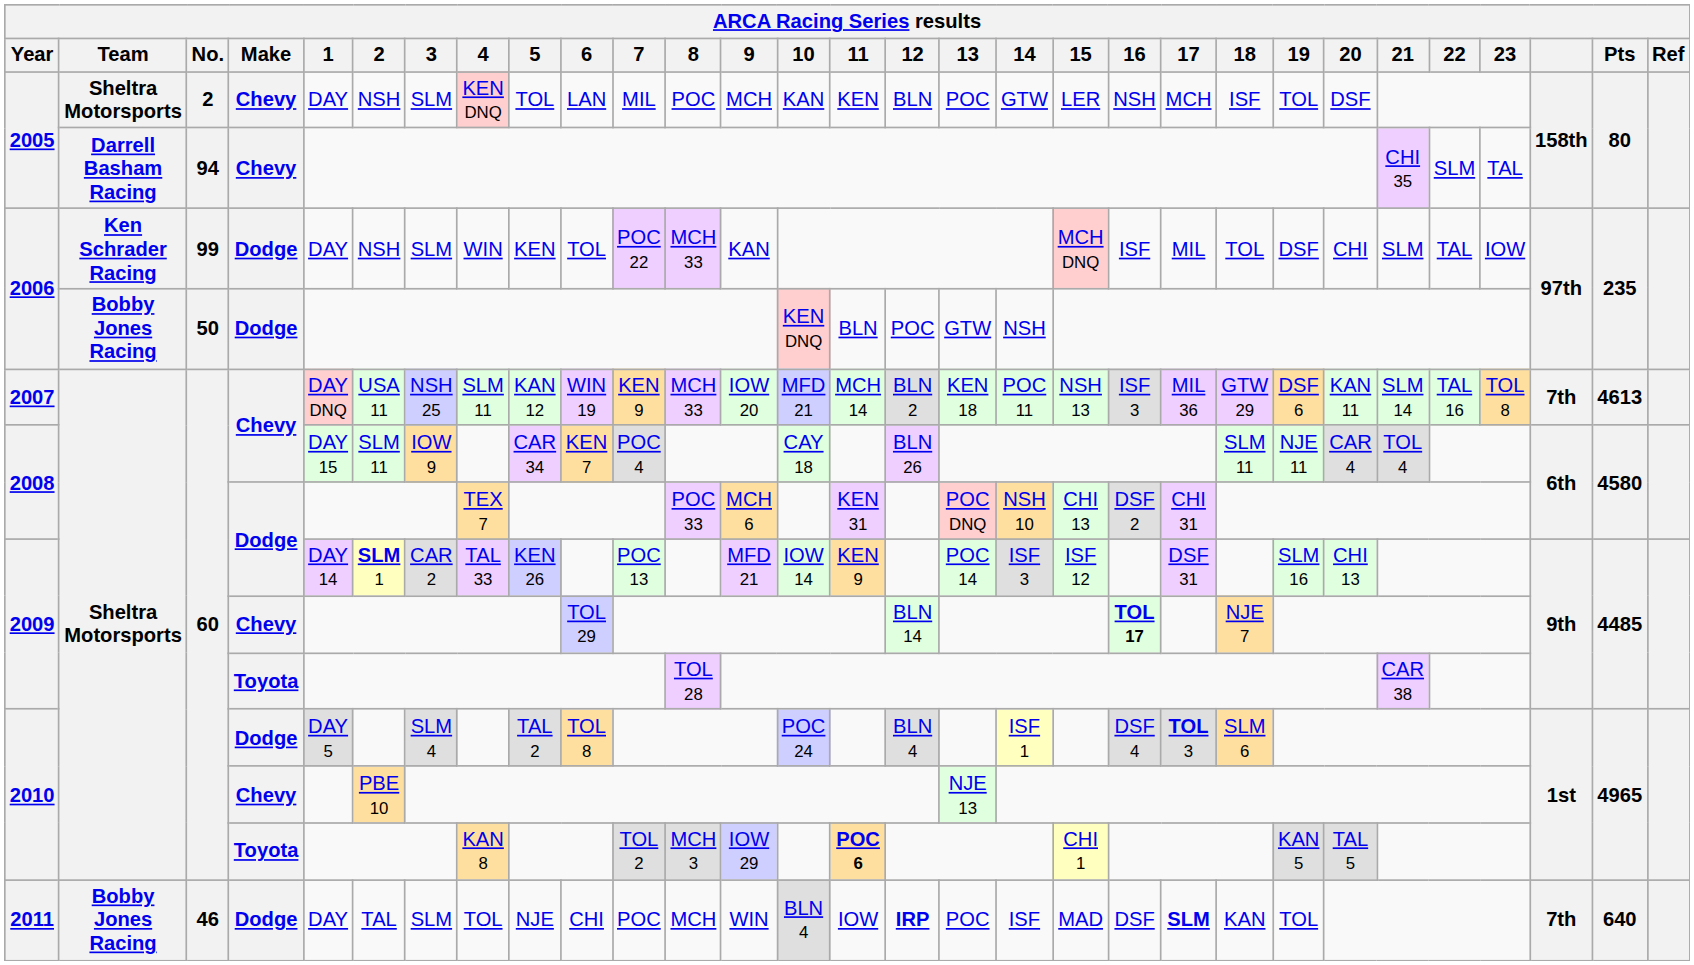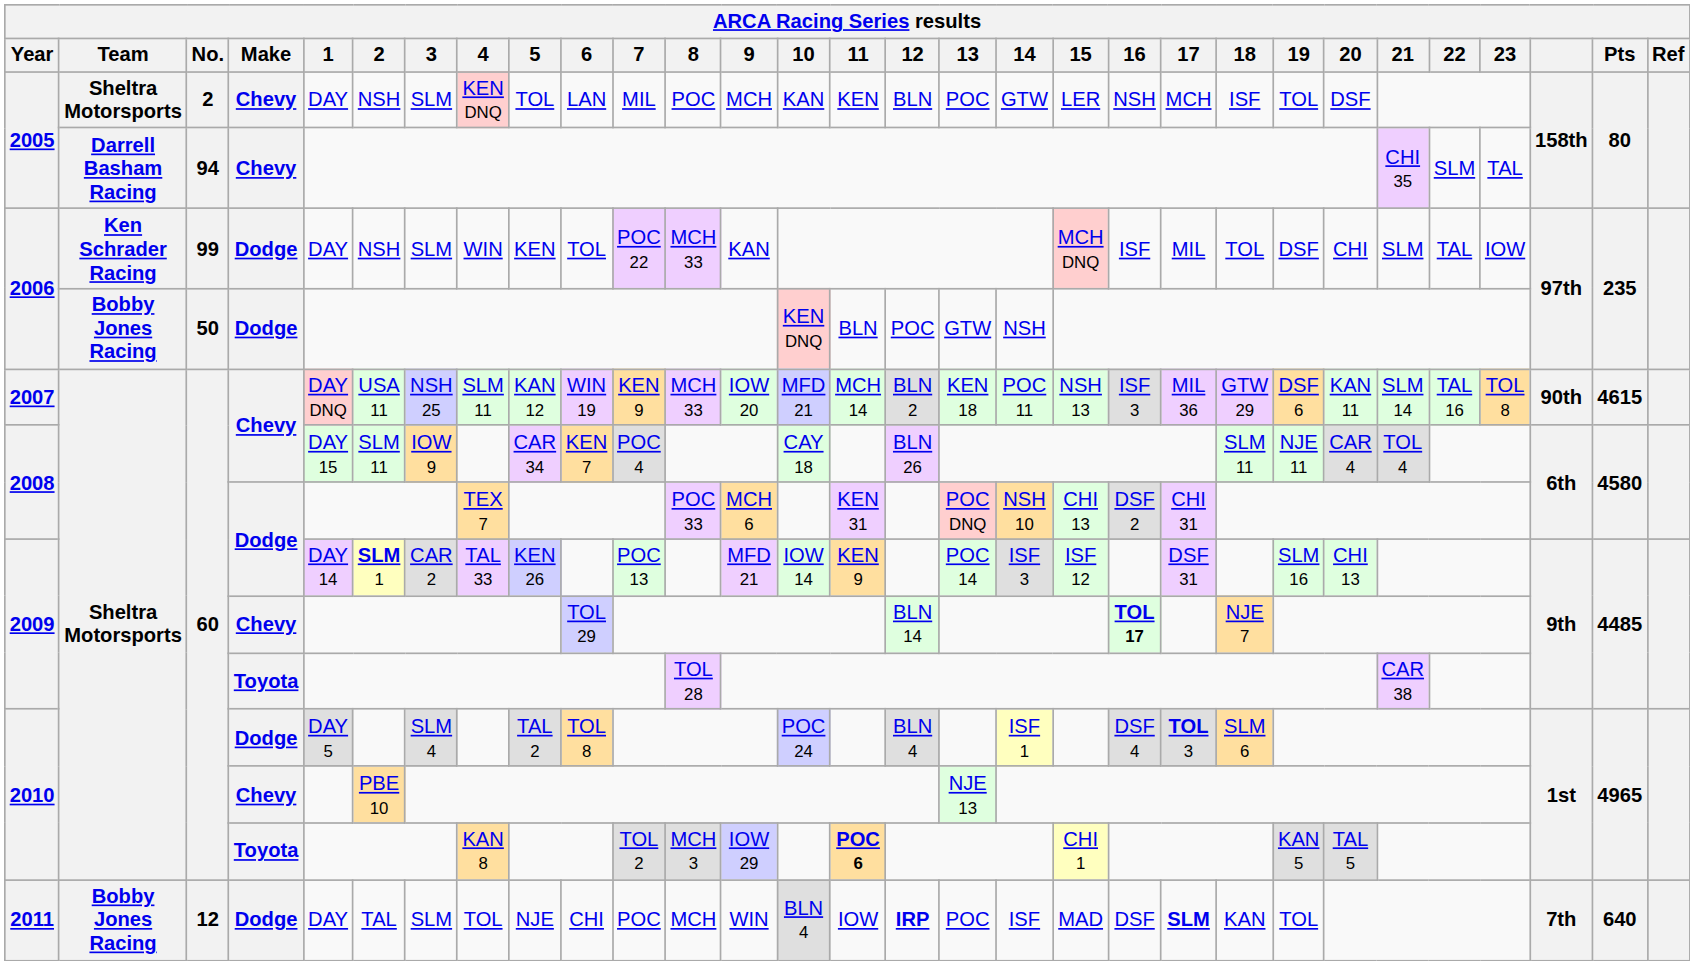 <table class="wikitable" style="text-align:center; font-size:75%">
 <tr>
 <th colspan=30><a href='#'>ARCA Racing Series</a> results</th>
 </tr>
 <tr>
 <th>Year</th>
 <th>Team</th>
 <th>No.</th>
 <th>Make</th>
 <th>1</th>
 <th>2</th>
 <th>3</th>
 <th>4</th>
 <th>5</th>
 <th>6</th>
 <th>7</th>
 <th>8</th>
 <th>9</th>
 <th>10</th>
 <th>11</th>
 <th>12</th>
 <th>13</th>
 <th>14</th>
 <th>15</th>
 <th>16</th>
 <th>17</th>
 <th>18</th>
 <th>19</th>
 <th>20</th>
 <th>21</th>
 <th>22</th>
 <th>23</th>
 <th></th>
 <th>Pts</th>
 <th>Ref</th>
 </tr>
 <tr>
 <th rowspan=2><a href='#'>2005</a></th>
 <th>Sheltra Motorsports</th>
 <th>2</th>
 <th><a href='#'>Chevy</a></th>
 <td><a href='#'>DAY</a></td>
 <td><a href='#'>NSH</a></td>
 <td><a href='#'>SLM</a></td>
 <td style="background:#FFCFCF;"><a href='#'>KEN</a><br><small>DNQ</small></td>
 <td><a href='#'>TOL</a></td>
 <td><a href='#'>LAN</a></td>
 <td><a href='#'>MIL</a></td>
 <td><a href='#'>POC</a></td>
 <td><a href='#'>MCH</a></td>
 <td><a href='#'>KAN</a></td>
 <td><a href='#'>KEN</a></td>
 <td><a href='#'>BLN</a></td>
 <td><a href='#'>POC</a></td>
 <td><a href='#'>GTW</a></td>
 <td><a href='#'>LER</a></td>
 <td><a href='#'>NSH</a></td>
 <td><a href='#'>MCH</a></td>
 <td><a href='#'>ISF</a></td>
 <td><a href='#'>TOL</a></td>
 <td><a href='#'>DSF</a></td>
 <td colspan=3></td>
 <th rowspan=2>158th</th>
 <th rowspan=2>80</th>
 <th rowspan=2></th>
 </tr>
 <tr>
 <th><a href='#'>Darrell Basham Racing</a></th>
 <th>94</th>
 <th><a href='#'>Chevy</a></th>
 <td colspan=20></td>
 <td style="background:#EFCFFF;"><a href='#'>CHI</a><br><small>35</small></td>
 <td><a href='#'>SLM</a></td>
 <td><a href='#'>TAL</a></td>
 </tr>
 <tr>
 <th rowspan=2><a href='#'>2006</a></th>
 <th><a href='#'>Ken Schrader Racing</a></th>
 <th>99</th>
 <th><a href='#'>Dodge</a></th>
 <td><a href='#'>DAY</a></td>
 <td><a href='#'>NSH</a></td>
 <td><a href='#'>SLM</a></td>
 <td><a href='#'>WIN</a></td>
 <td><a href='#'>KEN</a></td>
 <td><a href='#'>TOL</a></td>
 <td style="background:#EFCFFF;"><a href='#'>POC</a><br><small>22</small></td>
 <td style="background:#EFCFFF;"><a href='#'>MCH</a><br><small>33</small></td>
 <td><a href='#'>KAN</a></td>
 <td colspan=5></td>
 <td style="background:#FFCFCF;"><a href='#'>MCH</a><br><small>DNQ</small></td>
 <td><a href='#'>ISF</a></td>
 <td><a href='#'>MIL</a></td>
 <td><a href='#'>TOL</a></td>
 <td><a href='#'>DSF</a></td>
 <td><a href='#'>CHI</a></td>
 <td><a href='#'>SLM</a></td>
 <td><a href='#'>TAL</a></td>
 <td><a href='#'>IOW</a></td>
 <th rowspan=2>97th</th>
 <th rowspan=2>235</th>
 <th rowspan=2></th>
 </tr>
 <tr>
 <th><a href='#'>Bobby Jones Racing</a></th>
 <th>50</th>
 <th><a href='#'>Dodge</a></th>
 <td colspan=9></td>
 <td style="background:#FFCFCF;"><a href='#'>KEN</a><br><small>DNQ</small></td>
 <td><a href='#'>BLN</a></td>
 <td><a href='#'>POC</a></td>
 <td><a href='#'>GTW</a></td>
 <td><a href='#'>NSH</a></td>
 <td colspan=9></td>
 </tr>
 <tr>
 <th><a href='#'>2007</a></th>
 <th rowspan=9>Sheltra Motorsports</th>
 <th rowspan=9>60</th>
 <th rowspan=2><a href='#'>Chevy</a></th>
 <td style="background:#FFCFCF;"><a href='#'>DAY</a><br><small>DNQ</small></td>
 <td style="background:#DFFFDF;"><a href='#'>USA</a><br><small>11</small></td>
 <td style="background:#CFCFFF;"><a href='#'>NSH</a><br><small>25</small></td>
 <td style="background:#DFFFDF;"><a href='#'>SLM</a><br><small>11</small></td>
 <td style="background:#DFFFDF;"><a href='#'>KAN</a><br><small>12</small></td>
 <td style="background:#EFCFFF;"><a href='#'>WIN</a><br><small>19</small></td>
 <td style="background:#FFDF9F;"><a href='#'>KEN</a><br><small>9</small></td>
 <td style="background:#EFCFFF;"><a href='#'>MCH</a><br><small>33</small></td>
 <td style="background:#DFFFDF;"><a href='#'>IOW</a><br><small>20</small></td>
 <td style="background:#CFCFFF;"><a href='#'>MFD</a><br><small>21</small></td>
 <td style="background:#DFFFDF;"><a href='#'>MCH</a><br><small>14</small></td>
 <td style="background:#DFDFDF;"><a href='#'>BLN</a><br><small>2</small></td>
 <td style="background:#DFFFDF;"><a href='#'>KEN</a><br><small>18</small></td>
 <td style="background:#DFFFDF;"><a href='#'>POC</a><br><small>11</small></td>
 <td style="background:#DFFFDF;"><a href='#'>NSH</a><br><small>13</small></td>
 <td style="background:#DFDFDF;"><a href='#'>ISF</a><br><small>3</small></td>
 <td style="background:#EFCFFF;"><a href='#'>MIL</a><br><small>36</small></td>
 <td style="background:#EFCFFF;"><a href='#'>GTW</a><br><small>29</small></td>
 <td style="background:#FFDF9F;"><a href='#'>DSF</a><br><small>6</small></td>
 <td style="background:#DFFFDF;"><a href='#'>KAN</a><br><small>11</small></td>
 <td style="background:#DFFFDF;"><a href='#'>SLM</a><br><small>14</small></td>
 <td style="background:#DFFFDF;"><a href='#'>TAL</a><br><small>16</small></td>
 <td style="background:#FFDF9F;"><a href='#'>TOL</a><br><small>8</small></td>
-<th>7th</th>
-<th>4613</th>
+<th>90th</th>
+<th>4615</th>
 <th></th>
 </tr>
 <tr>
 <th rowspan=2><a href='#'>2008</a></th>
 <td style="background:#DFFFDF;"><a href='#'>DAY</a><br><small>15</small></td>
 <td style="background:#DFFFDF;"><a href='#'>SLM</a><br><small>11</small></td>
 <td style="background:#FFDF9F;"><a href='#'>IOW</a><br><small>9</small></td>
 <td></td>
 <td style="background:#EFCFFF;"><a href='#'>CAR</a><br><small>34</small></td>
 <td style="background:#FFDF9F;"><a href='#'>KEN</a><br><small>7</small></td>
 <td style="background:#DFDFDF;"><a href='#'>POC</a><br><small>4</small></td>
 <td colspan=2></td>
 <td style="background:#DFFFDF;"><a href='#'>CAY</a><br><small>18</small></td>
 <td></td>
 <td style="background:#EFCFFF;"><a href='#'>BLN</a><br><small>26</small></td>
 <td colspan=5></td>
 <td style="background:#DFFFDF;"><a href='#'>SLM</a><br><small>11</small></td>
 <td style="background:#DFFFDF;"><a href='#'>NJE</a><br><small>11</small></td>
 <td style="background:#DFDFDF;"><a href='#'>CAR</a><br><small>4</small></td>
 <td style="background:#DFDFDF;"><a href='#'>TOL</a><br><small>4</small></td>
 <td colspan=2></td>
 <th rowspan=2>6th</th>
 <th rowspan=2>4580</th>
 <th rowspan=2></th>
 </tr>
 <tr>
 <th rowspan=2><a href='#'>Dodge</a></th>
 <td colspan=3></td>
 <td style="background:#FFDF9F;"><a href='#'>TEX</a><br><small>7</small></td>
 <td colspan=3></td>
 <td style="background:#EFCFFF;"><a href='#'>POC</a><br><small>33</small></td>
 <td style="background:#FFDF9F;"><a href='#'>MCH</a><br><small>6</small></td>
 <td></td>
 <td style="background:#EFCFFF;"><a href='#'>KEN</a><br><small>31</small></td>
 <td></td>
 <td style="background:#FFCFCF;"><a href='#'>POC</a><br><small>DNQ</small></td>
 <td style="background:#FFDF9F;"><a href='#'>NSH</a><br><small>10</small></td>
 <td style="background:#DFFFDF;"><a href='#'>CHI</a><br><small>13</small></td>
 <td style="background:#DFDFDF;"><a href='#'>DSF</a><br><small>2</small></td>
 <td style="background:#EFCFFF;"><a href='#'>CHI</a><br><small>31</small></td>
 <td colspan=6></td>
 </tr>
 <tr>
 <th rowspan=3><a href='#'>2009</a></th>
 <td style="background:#EFCFFF;"><a href='#'>DAY</a><br><small>14</small></td>
 <td style="background:#FFFFBF;"><strong><a href='#'>SLM</a></strong><br><small>1</small></td>
 <td style="background:#DFDFDF;"><a href='#'>CAR</a><br><small>2</small></td>
 <td style="background:#EFCFFF;"><a href='#'>TAL</a><br><small>33</small></td>
 <td style="background:#CFCFFF;"><a href='#'>KEN</a><br><small>26</small></td>
 <td></td>
 <td style="background:#DFFFDF;"><a href='#'>POC</a><br><small>13</small></td>
 <td></td>
 <td style="background:#EFCFFF;"><a href='#'>MFD</a><br><small>21</small></td>
 <td style="background:#DFFFDF;"><a href='#'>IOW</a><br><small>14</small></td>
 <td style="background:#FFDF9F;"><a href='#'>KEN</a><br><small>9</small></td>
 <td></td>
 <td style="background:#DFFFDF;"><a href='#'>POC</a><br><small>14</small></td>
 <td style="background:#DFDFDF;"><a href='#'>ISF</a><br><small>3</small></td>
 <td style="background:#DFFFDF;"><a href='#'>ISF</a><br><small>12</small></td>
 <td></td>
 <td style="background:#EFCFFF;"><a href='#'>DSF</a><br><small>31</small></td>
 <td></td>
 <td style="background:#DFFFDF;"><a href='#'>SLM</a><br><small>16</small></td>
 <td style="background:#DFFFDF;"><a href='#'>CHI</a><br><small>13</small></td>
 <td colspan=3></td>
 <th rowspan=3>9th</th>
 <th rowspan=3>4485</th>
 <th rowspan=3></th>
 </tr>
 <tr>
 <th><a href='#'>Chevy</a></th>
 <td colspan=5></td>
 <td style="background:#CFCFFF;"><a href='#'>TOL</a><br><small>29</small></td>
 <td colspan=5></td>
 <td style="background:#DFFFDF;"><a href='#'>BLN</a><br><small>14</small></td>
 <td colspan=3></td>
 <td style="background:#DFFFDF;"><strong><a href='#'>TOL</a><br><small>17</small></strong></td>
 <td></td>
 <td style="background:#FFDF9F;"><a href='#'>NJE</a><br><small>7</small></td>
 <td colspan=5></td>
 </tr>
 <tr>
 <th><a href='#'>Toyota</a></th>
 <td colspan=7></td>
 <td style="background:#EFCFFF;"><a href='#'>TOL</a><br><small>28</small></td>
 <td colspan=12></td>
 <td style="background:#EFCFFF;"><a href='#'>CAR</a><br><small>38</small></td>
 <td colspan=2></td>
 </tr>
 <tr>
 <th rowspan=3><a href='#'>2010</a></th>
 <th><a href='#'>Dodge</a></th>
 <td style="background:#DFDFDF;"><a href='#'>DAY</a><br><small>5</small></td>
 <td></td>
 <td style="background:#DFDFDF;"><a href='#'>SLM</a><br><small>4</small></td>
 <td></td>
 <td style="background:#DFDFDF;"><a href='#'>TAL</a><br><small>2</small></td>
 <td style="background:#FFDF9F;"><a href='#'>TOL</a><br><small>8</small></td>
 <td colspan=3></td>
 <td style="background:#CFCFFF;"><a href='#'>POC</a><br><small>24</small></td>
 <td></td>
 <td style="background:#DFDFDF;"><a href='#'>BLN</a><br><small>4</small></td>
 <td></td>
 <td style="background:#FFFFBF;"><a href='#'>ISF</a><br><small>1</small></td>
 <td></td>
 <td style="background:#DFDFDF;"><a href='#'>DSF</a><br><small>4</small></td>
 <td style="background:#DFDFDF;"><strong><a href='#'>TOL</a></strong><br><small>3</small></td>
 <td style="background:#FFDF9F;"><a href='#'>SLM</a><br><small>6</small></td>
 <td colspan=5></td>
 <th rowspan=3>1st</th>
 <th rowspan=3>4965</th>
 <th rowspan=3></th>
 </tr>
 <tr>
 <th><a href='#'>Chevy</a></th>
 <td></td>
 <td style="background:#FFDF9F;"><a href='#'>PBE</a><br><small>10</small></td>
 <td colspan=10></td>
 <td style="background:#DFFFDF;"><a href='#'>NJE</a><br><small>13</small></td>
 <td colspan=10></td>
 </tr>
 <tr>
 <th><a href='#'>Toyota</a></th>
 <td colspan=3></td>
 <td style="background:#FFDF9F;"><a href='#'>KAN</a><br><small>8</small></td>
 <td colspan=2></td>
 <td style="background:#DFDFDF;"><a href='#'>TOL</a><br><small>2</small></td>
 <td style="background:#DFDFDF;"><a href='#'>MCH</a><br><small>3</small></td>
 <td style="background:#CFCFFF;"><a href='#'>IOW</a><br><small>29</small></td>
 <td></td>
 <td style="background:#FFDF9F;"><strong><a href='#'>POC</a><br><small>6</small></strong></td>
 <td colspan=3></td>
 <td style="background:#FFFFBF;"><a href='#'>CHI</a><br><small>1</small></td>
 <td colspan=3></td>
 <td style="background:#DFDFDF;"><a href='#'>KAN</a><br><small>5</small></td>
 <td style="background:#DFDFDF;"><a href='#'>TAL</a><br><small>5</small></td>
 <td colspan=3></td>
 </tr>
 <tr>
 <th><a href='#'>2011</a></th>
 <th><a href='#'>Bobby Jones Racing</a></th>
-<th>46</th>
+<th>12</th>
 <th><a href='#'>Dodge</a></th>
 <td><a href='#'>DAY</a></td>
 <td><a href='#'>TAL</a></td>
 <td><a href='#'>SLM</a></td>
 <td><a href='#'>TOL</a></td>
 <td><a href='#'>NJE</a></td>
 <td><a href='#'>CHI</a></td>
 <td><a href='#'>POC</a></td>
 <td><a href='#'>MCH</a></td>
 <td><a href='#'>WIN</a></td>
 <td style="background:#DFDFDF;"><a href='#'>BLN</a><br><small>4</small></td>
 <td><a href='#'>IOW</a></td>
 <td><strong><a href='#'>IRP</a></strong></td>
 <td><a href='#'>POC</a></td>
 <td><a href='#'>ISF</a></td>
 <td><a href='#'>MAD</a></td>
 <td><a href='#'>DSF</a></td>
 <td><strong><a href='#'>SLM</a></strong></td>
 <td><a href='#'>KAN</a></td>
 <td><a href='#'>TOL</a></td>
 <td colspan=4></td>
 <th>7th</th>
 <th>640</th>
 <th></th>
 </tr>
 </table>
